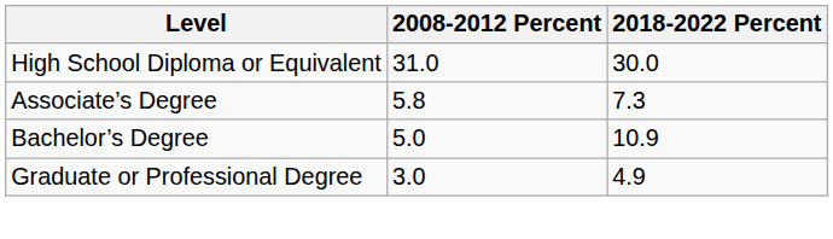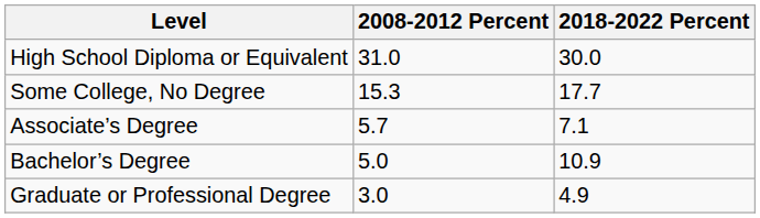 <table class="wikitable sortable">
 <tr>
 <th>Level</th>
 <th>2008-2012 Percent</th>
 <th>2018-2022 Percent</th>
 </tr>
 <tr>
 <td>High School Diploma or Equivalent</td>
 <td>31.0</td>
 <td>30.0</td>
 </tr>
 <tr>
+<td>Some College, No Degree</td>
+<td>15.3</td>
+<td>17.7</td>
+</tr>
+<tr>
 <td>Associate’s Degree</td>
-<td>5.8</td>
-<td>7.3</td>
+<td>5.7</td>
+<td>7.1</td>
 </tr>
 <tr>
 <td>Bachelor’s Degree</td>
 <td>5.0</td>
 <td>10.9</td>
 </tr>
 <tr>
 <td>Graduate or Professional Degree</td>
 <td>3.0</td>
 <td>4.9</td>
 </tr>
 </table>
